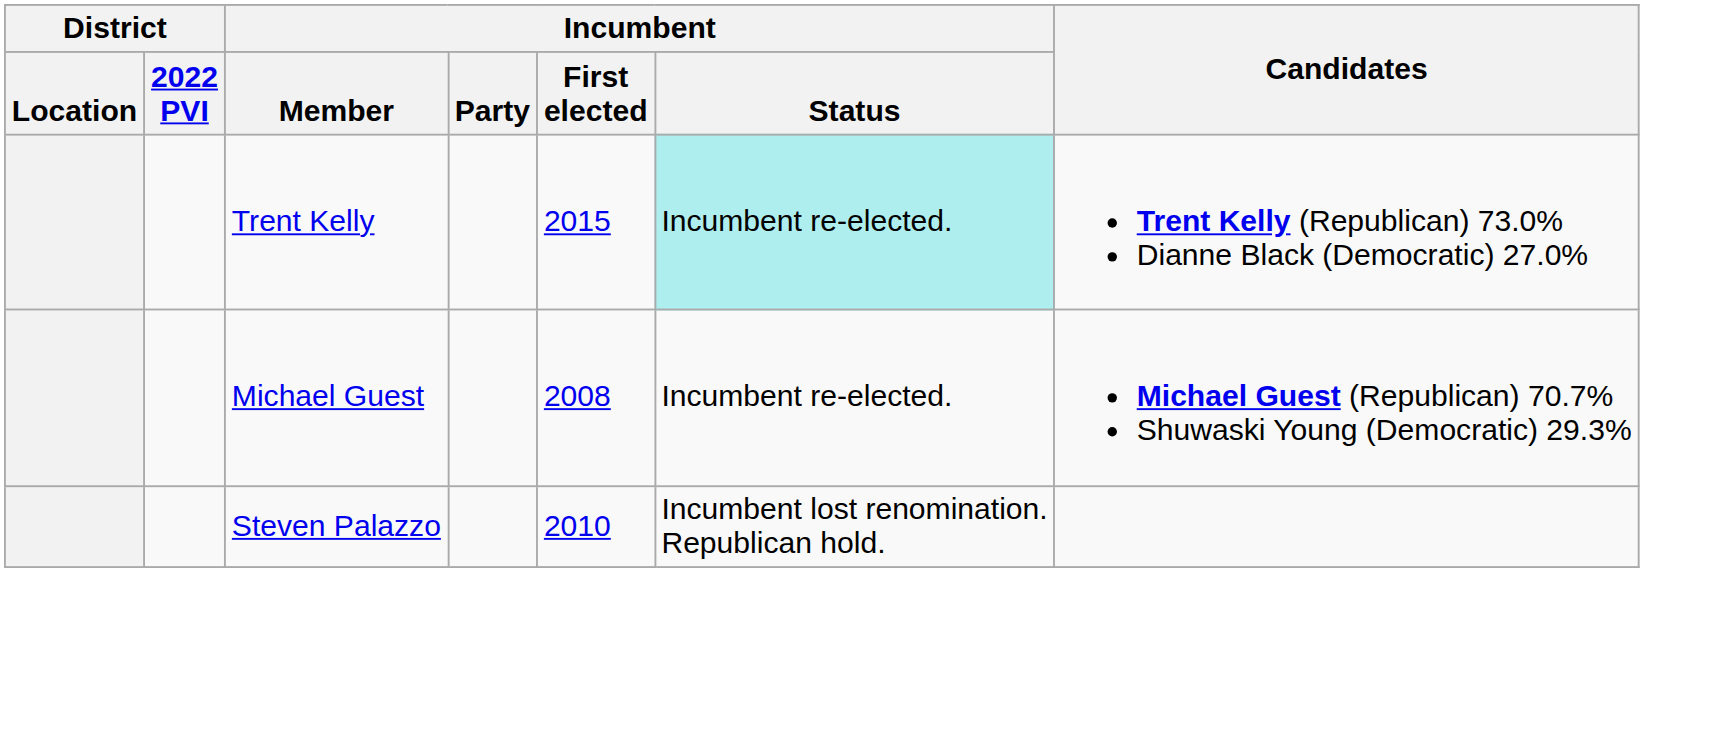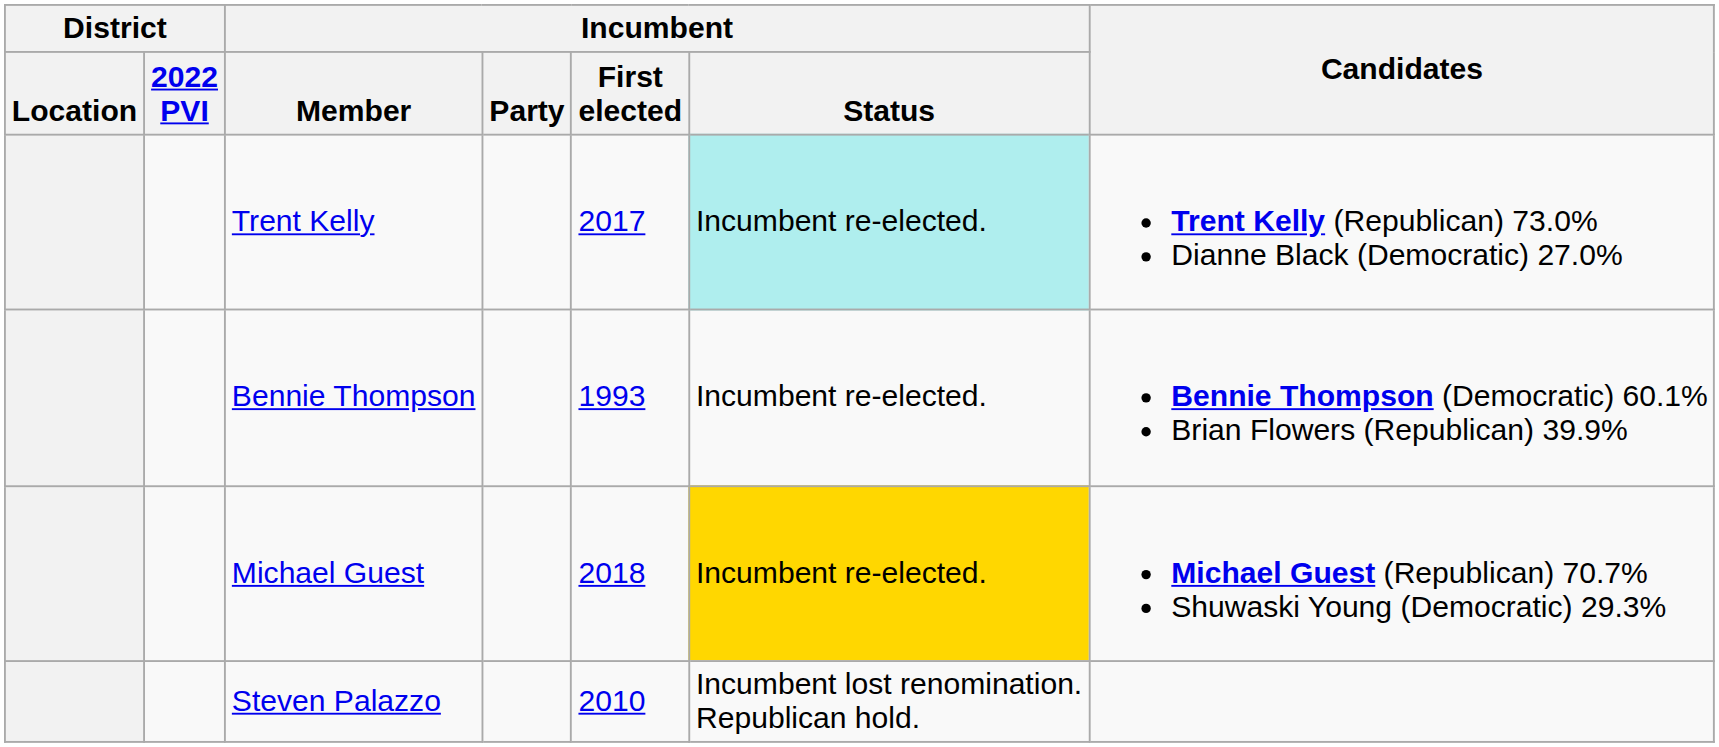 <table class="wikitable sortable">
 <tr>
 <th colspan=2>District</th>
 <th colspan=4>Incumbent</th>
 <th rowspan=2 class="unsortable">Candidates</th>
 </tr>
 <tr valign=bottom>
 <th>Location</th>
 <th><a href='#'>2022<br>PVI</a></th>
 <th>Member</th>
 <th>Party</th>
 <th>First<br>elected</th>
 <th>Status</th>
 </tr>
 <tr>
 <th></th>
 <td></td>
 <td><a href='#'>Trent Kelly</a></td>
 <td></td>
-<td><a href='#'>2015 </a></td>
+<td><a href='#'>2017 </a></td>
 <td style="background: paleturquoise;">Incumbent re-elected.</td>
 <td nowrap><br><ul><li> <strong><a href='#'>Trent Kelly</a></strong> (Republican) 73.0%</li><li>Dianne Black (Democratic) 27.0%</li></ul></td>
 </tr>
 <tr>
 <th></th>
 <td></td>
+<td><a href='#'>Bennie Thompson</a></td>
+<td></td>
+<td><a href='#'>1993 </a></td>
+<td>Incumbent re-elected.</td>
+<td nowrap><br><ul><li> <strong><a href='#'>Bennie Thompson</a></strong> (Democratic) 60.1%</li><li>Brian Flowers (Republican) 39.9%</li></ul></td>
+</tr>
+<tr>
+<th></th>
+<td></td>
 <td><a href='#'>Michael Guest</a></td>
 <td></td>
-<td><a href='#'>2008</a></td>
-<td>Incumbent re-elected.</td>
+<td><a href='#'>2018</a></td>
+<td style="background: gold;">Incumbent re-elected.</td>
 <td nowrap><br><ul><li> <strong><a href='#'>Michael Guest</a></strong> (Republican) 70.7%</li><li>Shuwaski Young (Democratic) 29.3%</li></ul></td>
 </tr>
 <tr>
 <th></th>
 <td></td>
 <td><a href='#'>Steven Palazzo</a></td>
 <td></td>
 <td><a href='#'>2010</a></td>
 <td>Incumbent lost renomination.<br>Republican hold.</td>
 <td nowrap></td>
 </tr>
 </table>
